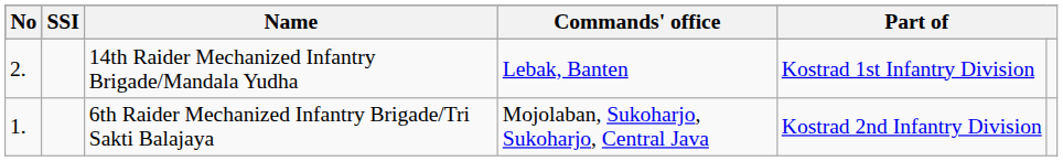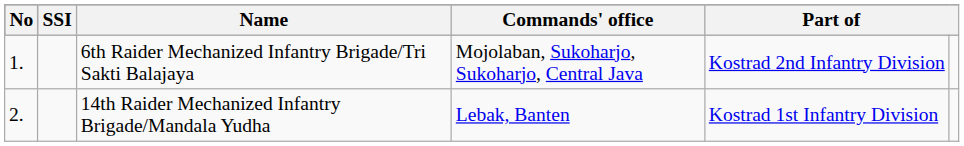 <table class="wikitable">
 <tr bgcolor="#" cccccc>
 <th width="20">No</th>
 <th>SSI</th>
 <th width="300">Name</th>
 <th width="200">Commands' office</th>
 <th colspan="2" width="200">Part of</th>
 </tr>
 <tr>
+<td>1.</td>
+<td></td>
+<td>6th Raider Mechanized Infantry Brigade/Tri Sakti Balajaya</td>
+<td>Mojolaban, <a href='#'>Sukoharjo</a>, <a href='#'>Sukoharjo</a>, <a href='#'>Central Java</a></td>
+<td><a href='#'>Kostrad 2nd Infantry Division</a></td>
+<td></td>
+</tr>
+<tr>
 <td>2.</td>
 <td></td>
 <td>14th Raider Mechanized Infantry Brigade/Mandala Yudha</td>
 <td><a href='#'>Lebak, Banten</a></td>
 <td><a href='#'>Kostrad 1st Infantry Division</a></td>
 <td></td>
 </tr>
-<tr>
-<td>1.</td>
-<td></td>
-<td>6th Raider Mechanized Infantry Brigade/Tri Sakti Balajaya</td>
-<td>Mojolaban, <a href='#'>Sukoharjo</a>, <a href='#'>Sukoharjo</a>, <a href='#'>Central Java</a></td>
-<td><a href='#'>Kostrad 2nd Infantry Division</a></td>
-<td></td>
-</tr>
 </table>
